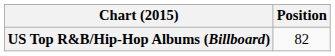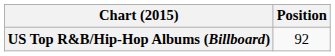 <table class="wikitable plainrowheaders" style="text-align:center">
 <tr>
 <th scope="col">Chart (2015)</th>
 <th scope="col">Position</th>
 </tr>
 <tr>
 <th scope="row">US Top R&B/Hip-Hop Albums (<em>Billboard</em>)</th>
-<td>82</td>
+<td>92</td>
 </tr>
 </table>
